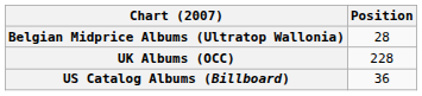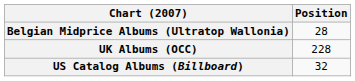 <table class="wikitable plainrowheaders sortable" style="text-align:center">
 <tr>
 <th scope="col">Chart (2007)</th>
 <th scope="col">Position</th>
 </tr>
 <tr>
 <th scope="row">Belgian Midprice Albums (Ultratop Wallonia)</th>
 <td>28</td>
 </tr>
 <tr>
 <th scope="row">UK Albums (OCC)</th>
 <td>228</td>
 </tr>
 <tr>
 <th scope="row">US Catalog Albums (<em>Billboard</em>)</th>
-<td>36</td>
+<td>32</td>
 </tr>
 </table>
